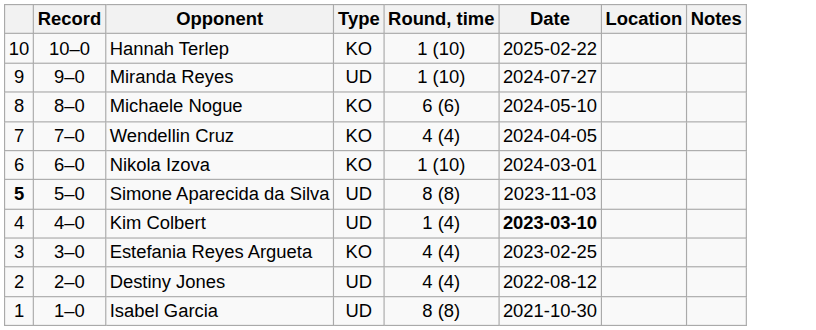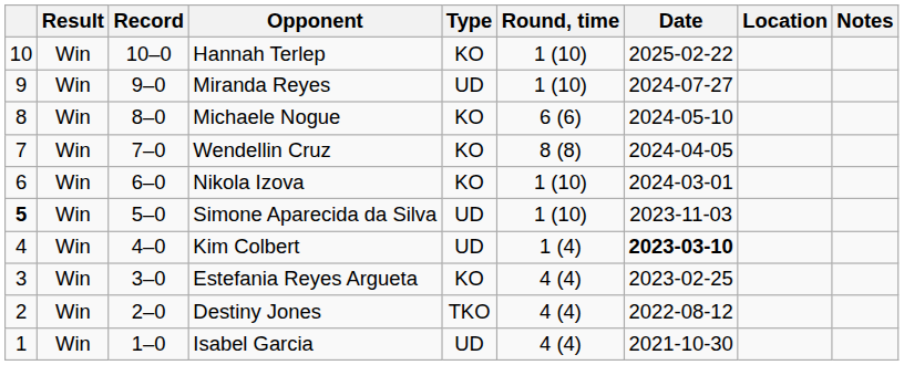 <table class=wikitable style=text-align:center>
 <tr>
 <th></th>
+<th>Result</th>
 <th>Record</th>
 <th>Opponent</th>
 <th>Type</th>
 <th>Round, time</th>
 <th>Date</th>
 <th>Location</th>
 <th>Notes</th>
 </tr>
 <tr>
 <td>10</td>
+<td>Win</td>
 <td>10–0</td>
 <td align=left>Hannah Terlep</td>
 <td>KO</td>
 <td>1 (10)</td>
 <td>2025-02-22</td>
 <td align=left></td>
 <td align=left></td>
 </tr>
 <tr>
 <td>9</td>
+<td>Win</td>
 <td>9–0</td>
 <td align=left>Miranda Reyes</td>
 <td>UD</td>
 <td>1 (10)</td>
 <td>2024-07-27</td>
 <td align=left></td>
 <td align=left></td>
 </tr>
 <tr>
 <td>8</td>
+<td>Win</td>
 <td>8–0</td>
 <td align=left>Michaele Nogue</td>
 <td>KO</td>
 <td>6 (6)</td>
 <td>2024-05-10</td>
 <td align=left></td>
 <td align=left></td>
 </tr>
 <tr>
 <td>7</td>
+<td>Win</td>
 <td>7–0</td>
 <td align=left>Wendellin Cruz</td>
 <td>KO</td>
-<td>4 (4)</td>
+<td>8 (8)</td>
 <td>2024-04-05</td>
 <td align=left></td>
 <td align=left></td>
 </tr>
 <tr>
 <td>6</td>
+<td>Win</td>
 <td>6–0</td>
 <td align=left>Nikola Izova</td>
 <td>KO</td>
 <td>1 (10)</td>
 <td>2024-03-01</td>
 <td align=left></td>
 <td align=left></td>
 </tr>
 <tr>
 <td><strong>5</strong></td>
+<td>Win</td>
 <td>5–0</td>
 <td align=left>Simone Aparecida da Silva</td>
 <td>UD</td>
-<td>8 (8)</td>
+<td>1 (10)</td>
 <td>2023-11-03</td>
 <td align=left></td>
 <td align=left></td>
 </tr>
 <tr>
 <td>4</td>
+<td>Win</td>
 <td>4–0</td>
 <td align=left>Kim Colbert</td>
 <td>UD</td>
 <td>1 (4)</td>
 <td><strong>2023-03-10</strong></td>
 <td align=left></td>
 <td align=left></td>
 </tr>
 <tr>
 <td>3</td>
+<td>Win</td>
 <td>3–0</td>
 <td align=left>Estefania Reyes Argueta</td>
 <td>KO</td>
 <td>4 (4)</td>
 <td>2023-02-25</td>
 <td align=left></td>
 <td align=left></td>
 </tr>
 <tr>
 <td>2</td>
+<td>Win</td>
 <td>2–0</td>
 <td align=left>Destiny Jones</td>
-<td>UD</td>
+<td>TKO</td>
 <td>4 (4)</td>
 <td>2022-08-12</td>
 <td align=left></td>
 <td align=left></td>
 </tr>
 <tr>
 <td>1</td>
+<td>Win</td>
 <td>1–0</td>
 <td align=left>Isabel Garcia</td>
 <td>UD</td>
-<td>8 (8)</td>
+<td>4 (4)</td>
 <td>2021-10-30</td>
 <td align=left></td>
 <td align=left></td>
 </tr>
 </table>
